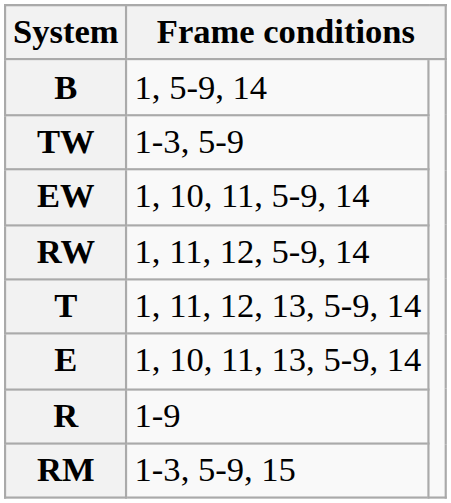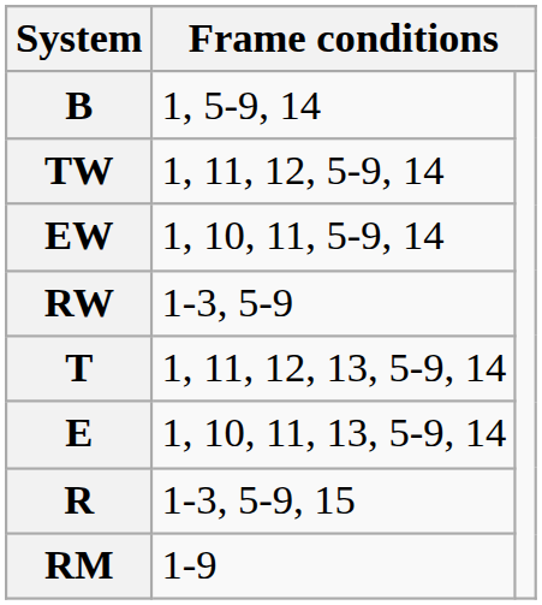 <table class="wikitable">
 <tr>
 </tr>
 <tr>
 <th scope="col">System</th>
 <th scope="col" colspan="2">Frame conditions</th>
 </tr>
 <tr>
 <th scope="row">B</th>
 <td>1, 5-9, 14</td>
 <td rowspan="8"></td>
 </tr>
 <tr>
 <th scope="row">TW</th>
-<td>1-3, 5-9</td>
+<td>1, 11, 12, 5-9, 14</td>
 </tr>
 <tr>
 <th scope="row">EW</th>
 <td>1, 10, 11, 5-9, 14</td>
 </tr>
 <tr>
 <th scope="row">RW</th>
-<td>1, 11, 12, 5-9, 14</td>
+<td>1-3, 5-9</td>
 </tr>
 <tr>
 <th scope="row">T</th>
 <td>1, 11, 12, 13, 5-9, 14</td>
 </tr>
 <tr>
 <th scope="row">E</th>
 <td>1, 10, 11, 13, 5-9, 14</td>
 </tr>
 <tr>
 <th scope="row">R</th>
-<td>1-9</td>
+<td>1-3, 5-9, 15</td>
 </tr>
 <tr>
 <th scope="row">RM</th>
-<td>1-3, 5-9, 15</td>
+<td>1-9</td>
 </tr>
 </table>
